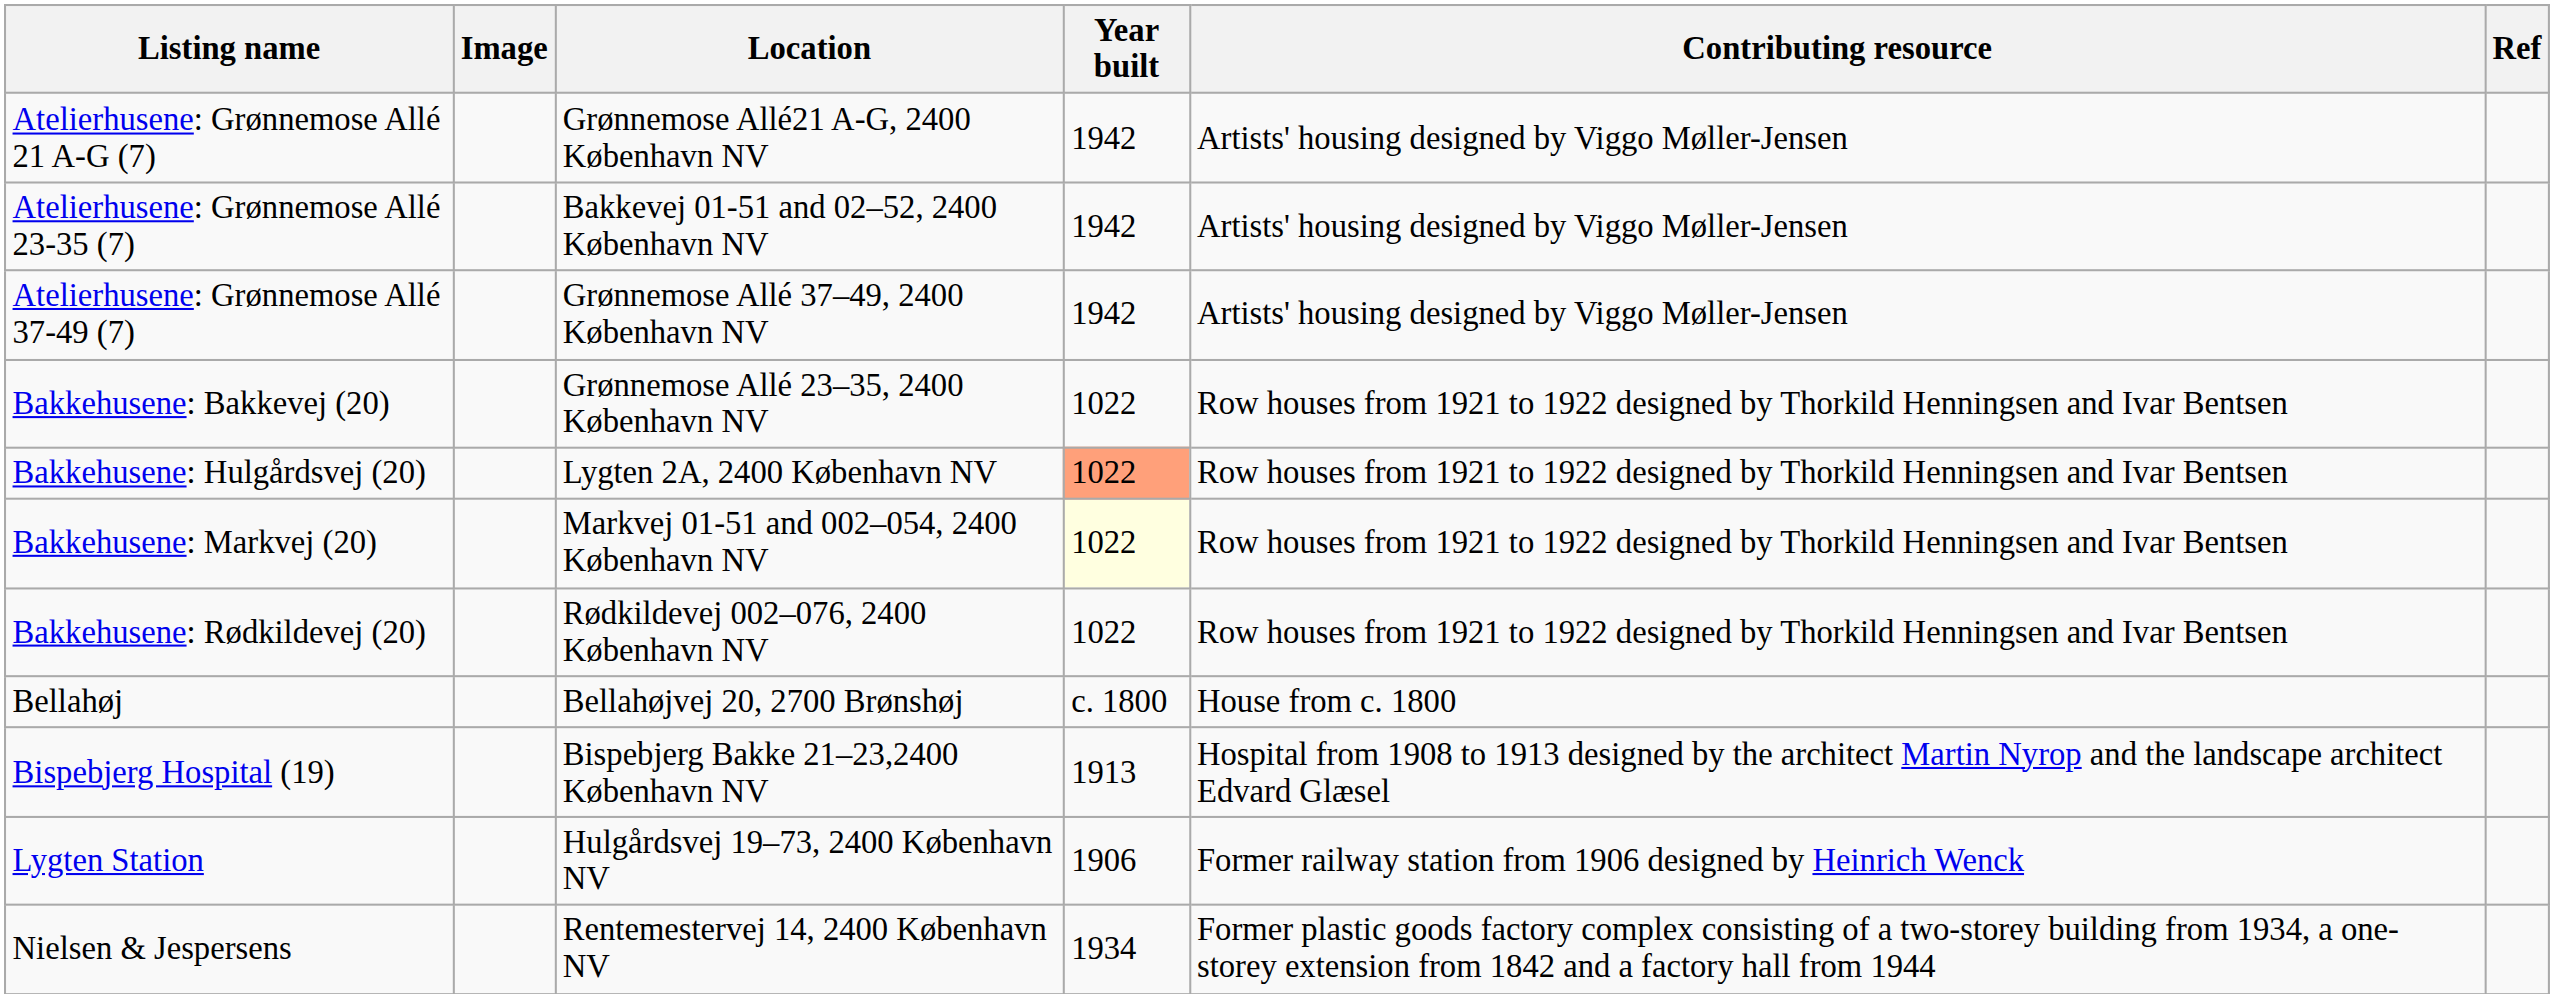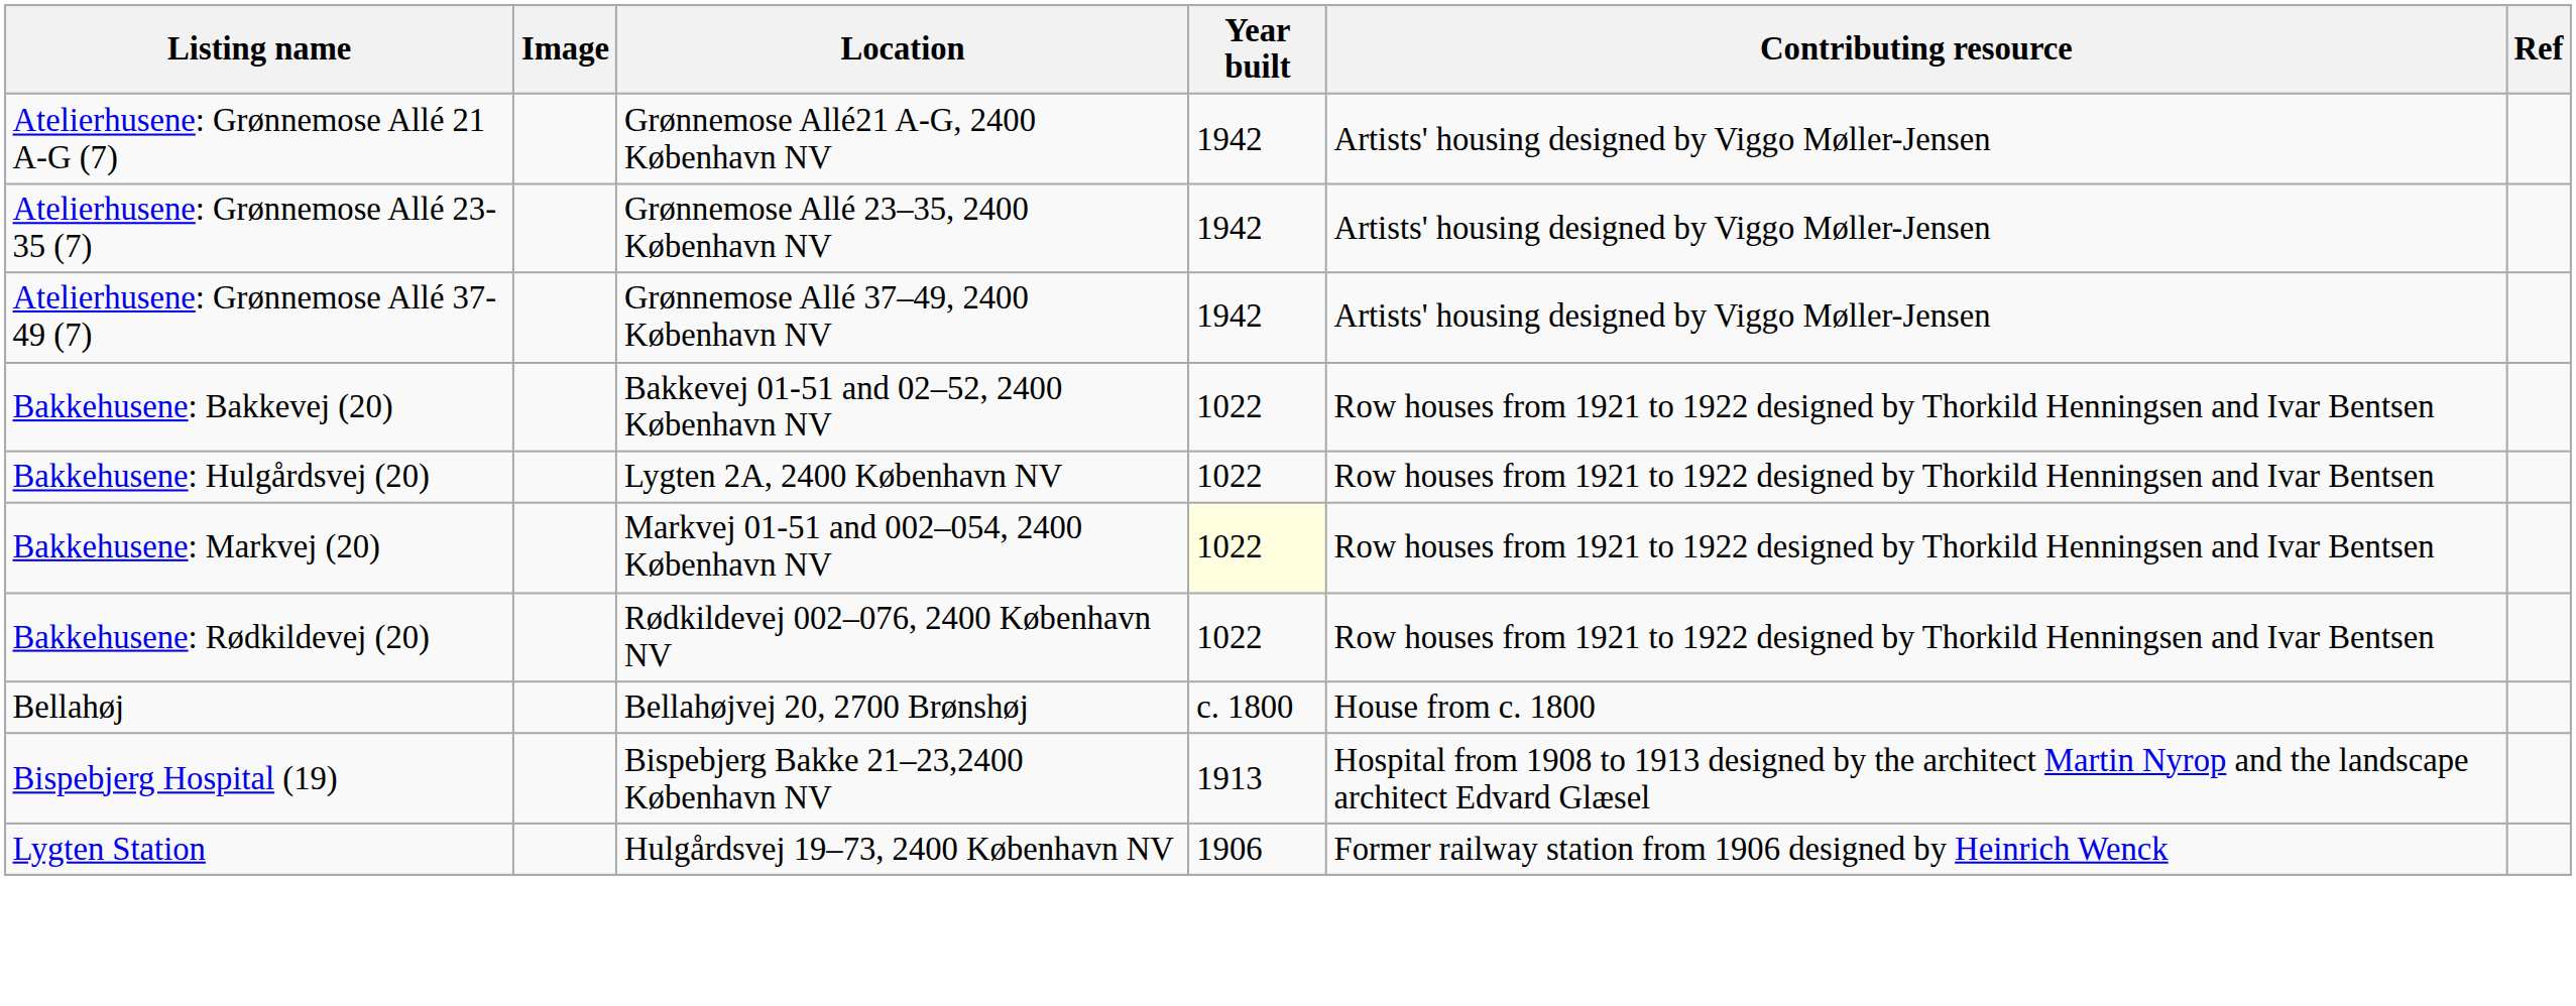 <table class="wikitable sortable">
 <tr>
 <th>Listing name</th>
 <th>Image</th>
 <th>Location</th>
 <th>Year built</th>
 <th>Contributing resource</th>
 <th>Ref</th>
 </tr>
 <tr>
 <td><a href='#'>Atelierhusene</a>: Grønnemose Allé 21 A-G (7)</td>
 <td></td>
 <td>Grønnemose Allé21 A-G, 2400 København NV</td>
 <td>1942</td>
 <td>Artists' housing designed by Viggo Møller-Jensen</td>
 <td></td>
 </tr>
 <tr>
 <td><a href='#'>Atelierhusene</a>: Grønnemose Allé 23-35 (7)</td>
 <td></td>
-<td>Bakkevej 01-51 and 02–52, 2400 København NV</td>
+<td>Grønnemose Allé 23–35, 2400 København NV</td>
 <td>1942</td>
 <td>Artists' housing designed by Viggo Møller-Jensen</td>
 <td></td>
 </tr>
 <tr>
 <td><a href='#'>Atelierhusene</a>: Grønnemose Allé 37-49 (7)</td>
 <td></td>
 <td>Grønnemose Allé 37–49, 2400 København NV</td>
 <td>1942</td>
 <td>Artists' housing designed by Viggo Møller-Jensen</td>
 <td></td>
 </tr>
 <tr>
 <td><a href='#'>Bakkehusene</a>: Bakkevej (20)</td>
 <td></td>
-<td>Grønnemose Allé 23–35, 2400 København NV</td>
+<td>Bakkevej 01-51 and 02–52, 2400 København NV</td>
 <td>1022</td>
 <td>Row houses from 1921 to 1922 designed by Thorkild Henningsen and Ivar Bentsen</td>
 <td></td>
 </tr>
 <tr>
 <td><a href='#'>Bakkehusene</a>: Hulgårdsvej (20)</td>
 <td></td>
 <td>Lygten 2A, 2400 København NV</td>
-<td style="background: lightsalmon;">1022</td>
+<td>1022</td>
 <td>Row houses from 1921 to 1922 designed by Thorkild Henningsen and Ivar Bentsen</td>
 <td></td>
 </tr>
 <tr>
 <td><a href='#'>Bakkehusene</a>: Markvej (20)</td>
 <td></td>
 <td>Markvej 01-51 and 002–054, 2400 København NV</td>
 <td style="background: lightyellow;">1022</td>
 <td>Row houses from 1921 to 1922 designed by Thorkild Henningsen and Ivar Bentsen</td>
 <td></td>
 </tr>
 <tr>
 <td><a href='#'>Bakkehusene</a>: Rødkildevej (20)</td>
 <td></td>
 <td>Rødkildevej 002–076, 2400 København NV</td>
 <td>1022</td>
 <td>Row houses from 1921 to 1922 designed by Thorkild Henningsen and Ivar Bentsen</td>
 <td></td>
 </tr>
 <tr>
 <td>Bellahøj</td>
 <td></td>
 <td>Bellahøjvej 20, 2700 Brønshøj</td>
 <td>c. 1800</td>
 <td>House from c. 1800</td>
 <td></td>
 </tr>
 <tr>
 <td><a href='#'>Bispebjerg Hospital</a> (19)</td>
 <td></td>
 <td>Bispebjerg Bakke 21–23,2400 København NV</td>
 <td>1913</td>
 <td>Hospital from 1908 to 1913 designed by the architect <a href='#'>Martin Nyrop</a> and the landscape architect Edvard Glæsel</td>
 <td></td>
 </tr>
 <tr>
 <td><a href='#'>Lygten Station</a></td>
 <td></td>
 <td>Hulgårdsvej 19–73, 2400 København NV</td>
 <td>1906</td>
 <td>Former railway station from 1906 designed by <a href='#'>Heinrich Wenck</a></td>
 <td></td>
 </tr>
 <tr>
-<td>Nielsen & Jespersens</td>
-<td></td>
-<td>Rentemestervej 14, 2400 København NV</td>
-<td>1934</td>
-<td>Former plastic goods factory complex consisting of a two-storey building from 1934, a one-storey extension from 1842 and a factory hall from 1944</td>
-<td></td>
-</tr>
-<tr>
 </tr>
 </table>
